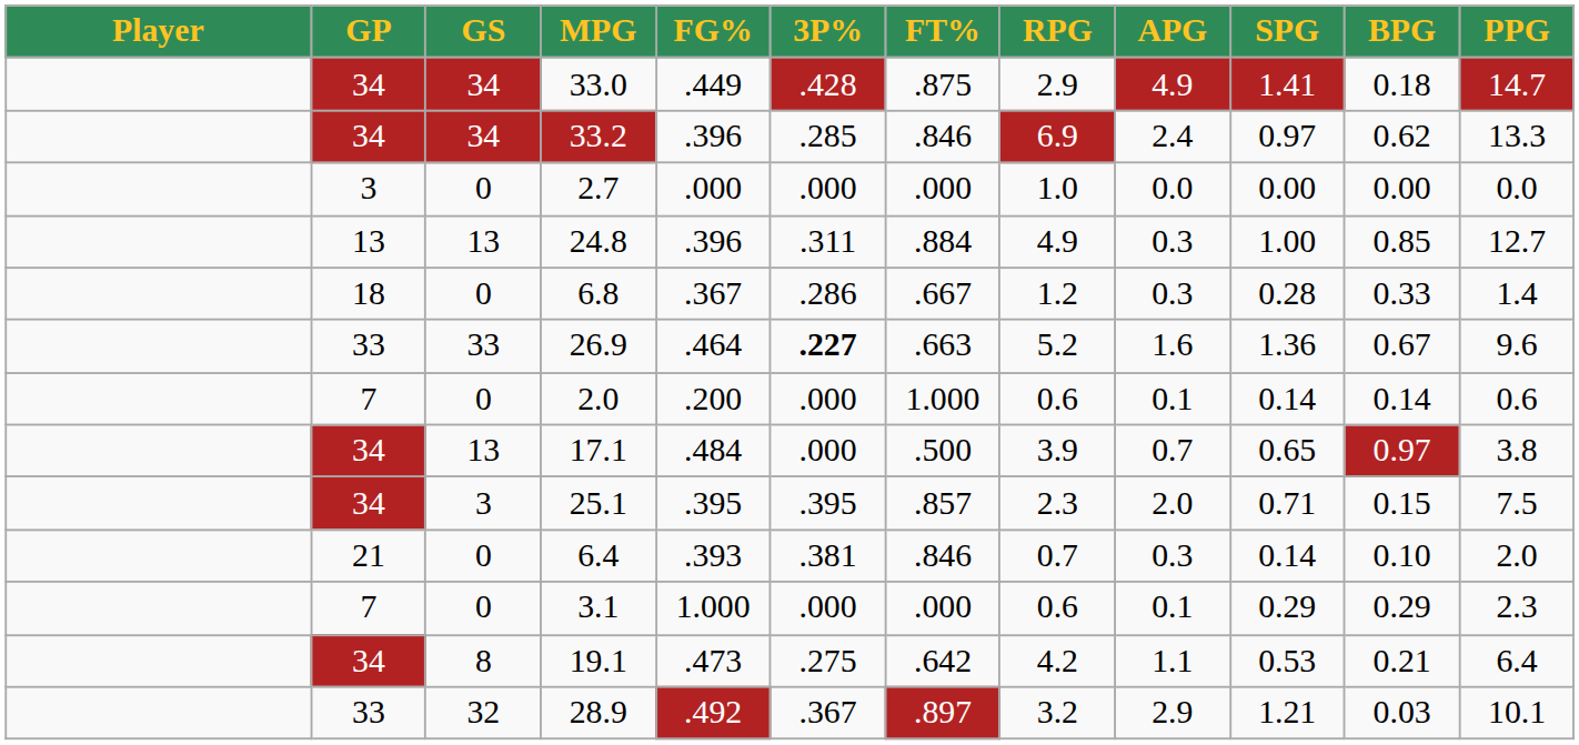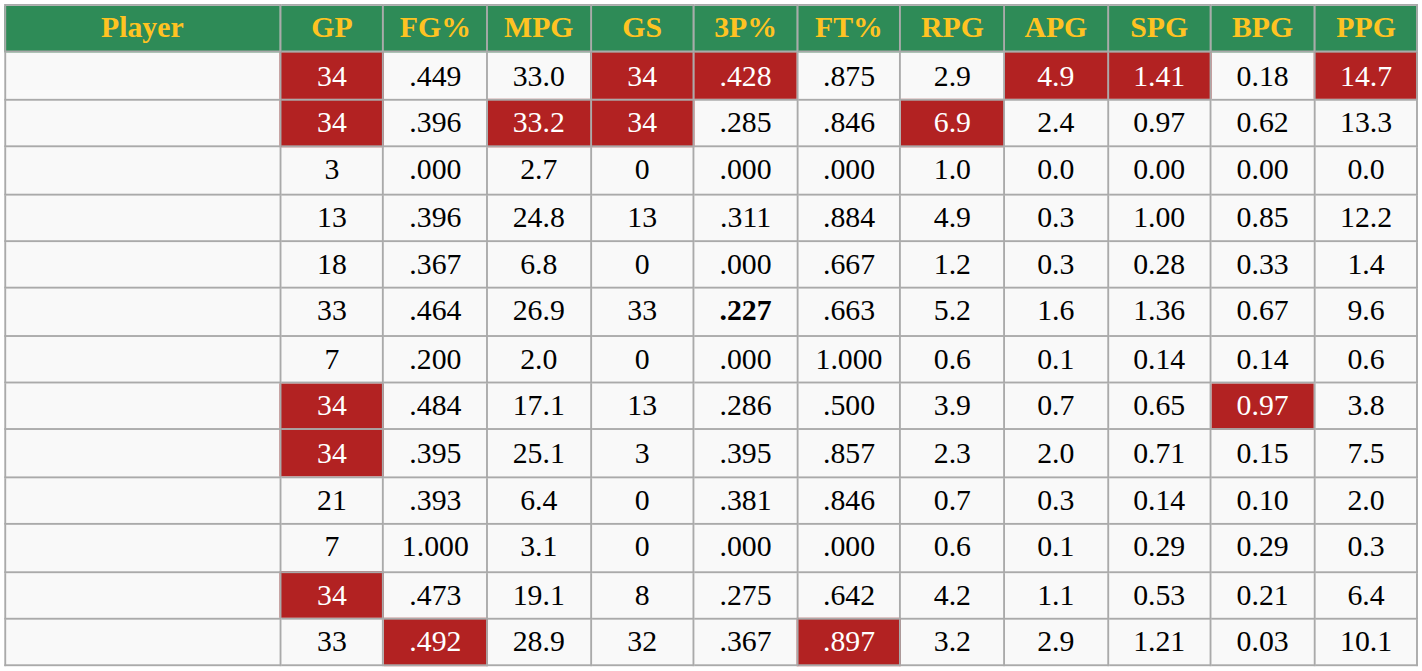 <table class="wikitable sortable" style="text-align:center; margin:0.5em auto;">
 <tr>
 <th style="background:#2E8B57;color:#FFC322;" width="16%">Player</th>
 <th style="background:#2E8B57;color:#FFC322;" width="6%">GP</th>
+<th style="background:#2E8B57;color:#FFC322;" width="6%">FG%</th>
+<th style="background:#2E8B57;color:#FFC322;" width="6%">MPG</th>
 <th style="background:#2E8B57;color:#FFC322;" width="6%">GS</th>
-<th style="background:#2E8B57;color:#FFC322;" width="6%">MPG</th>
-<th style="background:#2E8B57;color:#FFC322;" width="6%">FG%</th>
 <th style="background:#2E8B57;color:#FFC322;" width="6%">3P%</th>
 <th style="background:#2E8B57;color:#FFC322;" width="6%">FT%</th>
 <th style="background:#2E8B57;color:#FFC322;" width="6%">RPG</th>
 <th style="background:#2E8B57;color:#FFC322;" width="6%">APG</th>
 <th style="background:#2E8B57;color:#FFC322;" width="6%">SPG</th>
 <th style="background:#2E8B57;color:#FFC322;" width="6%">BPG</th>
 <th style="background:#2E8B57;color:#FFC322;" width="6%">PPG</th>
 </tr>
 <tr>
 <td></td>
 <td style="background:#B22222;color:white;">34</td>
+<td>.449</td>
+<td>33.0</td>
 <td style="background:#B22222;color:white;">34</td>
-<td>33.0</td>
-<td>.449</td>
 <td style="background:#B22222;color:white;">.428</td>
 <td>.875</td>
 <td>2.9</td>
 <td style="background:#B22222;color:white;">4.9</td>
 <td style="background:#B22222;color:white;">1.41</td>
 <td>0.18</td>
 <td style="background:#B22222;color:white;">14.7</td>
 </tr>
 <tr>
 <td></td>
 <td style="background:#B22222;color:white;">34</td>
+<td>.396</td>
+<td style="background:#B22222;color:white;">33.2</td>
 <td style="background:#B22222;color:white;">34</td>
-<td style="background:#B22222;color:white;">33.2</td>
-<td>.396</td>
 <td>.285</td>
 <td>.846</td>
 <td style="background:#B22222;color:white;">6.9</td>
 <td>2.4</td>
 <td>0.97</td>
 <td>0.62</td>
 <td>13.3</td>
 </tr>
 <tr>
 <td></td>
 <td>3</td>
+<td>.000</td>
+<td>2.7</td>
 <td>0</td>
-<td>2.7</td>
-<td>.000</td>
 <td>.000</td>
 <td>.000</td>
 <td>1.0</td>
 <td>0.0</td>
 <td>0.00</td>
 <td>0.00</td>
 <td>0.0</td>
 </tr>
 <tr>
 <td></td>
 <td>13</td>
+<td>.396</td>
+<td>24.8</td>
 <td>13</td>
-<td>24.8</td>
-<td>.396</td>
 <td>.311</td>
 <td>.884</td>
 <td>4.9</td>
 <td>0.3</td>
 <td>1.00</td>
 <td>0.85</td>
-<td>12.7</td>
+<td>12.2</td>
 </tr>
 <tr>
 <td></td>
 <td>18</td>
+<td>.367</td>
+<td>6.8</td>
 <td>0</td>
-<td>6.8</td>
-<td>.367</td>
-<td>.286</td>
+<td>.000</td>
 <td>.667</td>
 <td>1.2</td>
 <td>0.3</td>
 <td>0.28</td>
 <td>0.33</td>
 <td>1.4</td>
 </tr>
 <tr>
 <td></td>
 <td>33</td>
+<td>.464</td>
+<td>26.9</td>
 <td>33</td>
-<td>26.9</td>
-<td>.464</td>
 <td><strong>.227</strong></td>
 <td>.663</td>
 <td>5.2</td>
 <td>1.6</td>
 <td>1.36</td>
 <td>0.67</td>
 <td>9.6</td>
 </tr>
 <tr>
 <td></td>
 <td>7</td>
+<td>.200</td>
+<td>2.0</td>
 <td>0</td>
-<td>2.0</td>
-<td>.200</td>
 <td>.000</td>
 <td>1.000</td>
 <td>0.6</td>
 <td>0.1</td>
 <td>0.14</td>
 <td>0.14</td>
 <td>0.6</td>
 </tr>
 <tr>
 <td></td>
 <td style="background:#B22222;color:white;">34</td>
+<td>.484</td>
+<td>17.1</td>
 <td>13</td>
-<td>17.1</td>
-<td>.484</td>
-<td>.000</td>
+<td>.286</td>
 <td>.500</td>
 <td>3.9</td>
 <td>0.7</td>
 <td>0.65</td>
 <td style="background:#B22222;color:white;">0.97</td>
 <td>3.8</td>
 </tr>
 <tr>
 <td></td>
 <td style="background:#B22222;color:white;">34</td>
+<td>.395</td>
+<td>25.1</td>
 <td>3</td>
-<td>25.1</td>
-<td>.395</td>
 <td>.395</td>
 <td>.857</td>
 <td>2.3</td>
 <td>2.0</td>
 <td>0.71</td>
 <td>0.15</td>
 <td>7.5</td>
 </tr>
 <tr>
 <td></td>
 <td>21</td>
+<td>.393</td>
+<td>6.4</td>
 <td>0</td>
-<td>6.4</td>
-<td>.393</td>
 <td>.381</td>
 <td>.846</td>
 <td>0.7</td>
 <td>0.3</td>
 <td>0.14</td>
 <td>0.10</td>
 <td>2.0</td>
 </tr>
 <tr>
 <td></td>
 <td>7</td>
+<td>1.000</td>
+<td>3.1</td>
 <td>0</td>
-<td>3.1</td>
-<td>1.000</td>
 <td>.000</td>
 <td>.000</td>
 <td>0.6</td>
 <td>0.1</td>
 <td>0.29</td>
 <td>0.29</td>
-<td>2.3</td>
+<td>0.3</td>
 </tr>
 <tr>
 <td></td>
 <td style="background:#B22222;color:white;">34</td>
+<td>.473</td>
+<td>19.1</td>
 <td>8</td>
-<td>19.1</td>
-<td>.473</td>
 <td>.275</td>
 <td>.642</td>
 <td>4.2</td>
 <td>1.1</td>
 <td>0.53</td>
 <td>0.21</td>
 <td>6.4</td>
 </tr>
 <tr>
 <td></td>
 <td>33</td>
+<td style="background:#B22222;color:white;">.492</td>
+<td>28.9</td>
 <td>32</td>
-<td>28.9</td>
-<td style="background:#B22222;color:white;">.492</td>
 <td>.367</td>
 <td style="background:#B22222;color:white;">.897</td>
 <td>3.2</td>
 <td>2.9</td>
 <td>1.21</td>
 <td>0.03</td>
 <td>10.1</td>
 </tr>
 </table>
